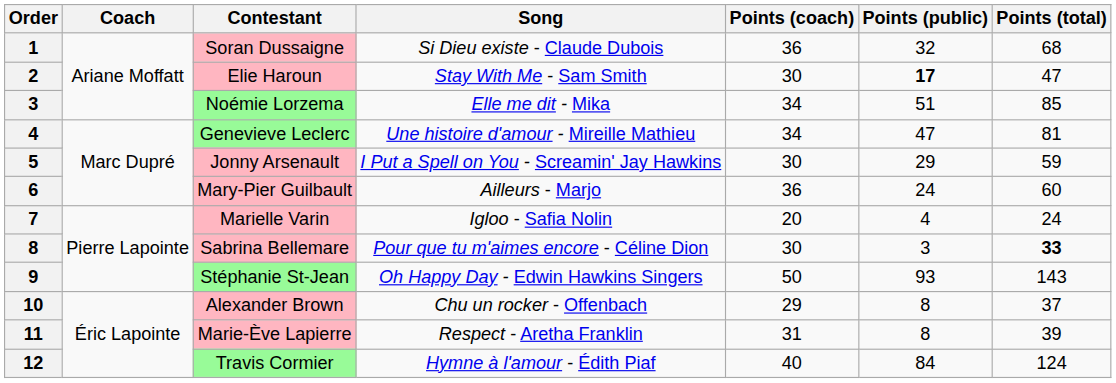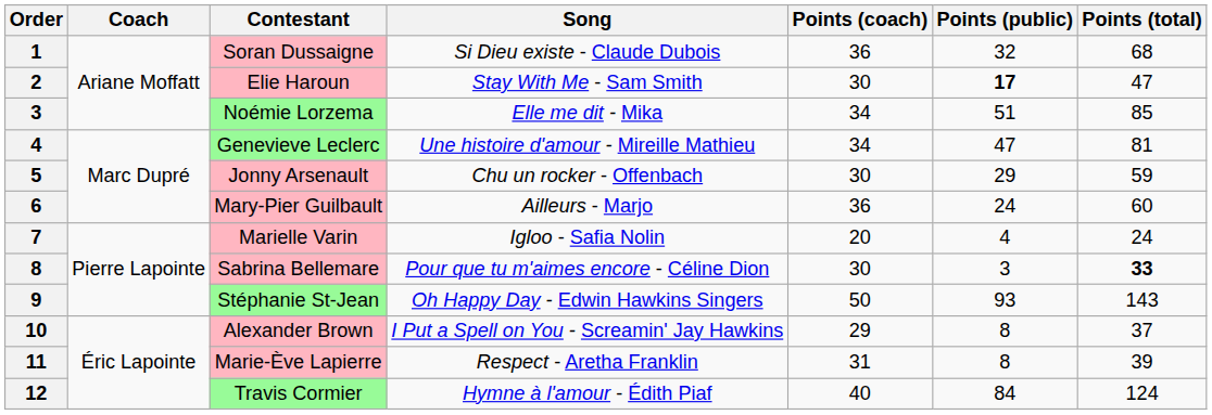 <table class="wikitable sortable" style="text-align: center; width: 40 %;" |->
 <tr>
 <th>Order</th>
 <th>Coach</th>
 <th>Contestant</th>
 <th>Song</th>
 <th><strong>Points (coach)</strong></th>
 <th>Points (public)</th>
 <th>Points (total)</th>
 </tr>
 <tr>
 <th><strong>1</strong></th>
 <td rowspan="3">Ariane Moffatt</td>
 <td style="background:lightpink">Soran Dussaigne</td>
 <td><em>Si Dieu existe</em> - <a href='#'>Claude Dubois</a></td>
 <td>36</td>
 <td>32</td>
 <td>68</td>
 </tr>
 <tr>
 <th>2</th>
 <td style="background:lightpink">Elie Haroun</td>
 <td><em><a href='#'>Stay With Me</a></em> - <a href='#'>Sam Smith</a></td>
 <td>30</td>
 <td><strong>17</strong></td>
 <td>47</td>
 </tr>
 <tr>
 <th>3</th>
 <td style="background:palegreen">Noémie Lorzema</td>
 <td><em><a href='#'>Elle me dit</a> -</em> <a href='#'>Mika</a></td>
 <td>34</td>
 <td>51</td>
 <td>85</td>
 </tr>
 <tr>
 <th><strong>4</strong></th>
 <td rowspan="3">Marc Dupré</td>
 <td style="background:palegreen">Genevieve Leclerc</td>
 <td><em><a href='#'>Une histoire d'amour</a> -</em> <a href='#'>Mireille Mathieu</a></td>
 <td>34</td>
 <td>47</td>
 <td>81</td>
 </tr>
 <tr>
 <th><strong>5</strong></th>
 <td style="background:lightpink">Jonny Arsenault</td>
-<td><em><a href='#'>I Put a Spell on You</a> -</em> <a href='#'>Screamin' Jay Hawkins</a></td>
+<td><em>Chu un rocker</em> - <a href='#'>Offenbach</a></td>
 <td>30</td>
 <td>29</td>
 <td>59</td>
 </tr>
 <tr>
 <th><strong>6</strong></th>
 <td style="background:lightpink">Mary-Pier Guilbault</td>
 <td><em>Ailleurs</em> - <a href='#'>Marjo</a></td>
 <td>36</td>
 <td>24</td>
 <td>60</td>
 </tr>
 <tr>
 <th><strong>7</strong></th>
 <td rowspan="3">Pierre Lapointe</td>
 <td style="background:lightpink">Marielle Varin</td>
 <td><em>Igloo</em> - <a href='#'>Safia Nolin</a></td>
 <td>20</td>
 <td>4</td>
 <td>24</td>
 </tr>
 <tr>
 <th><strong>8</strong></th>
 <td style="background:lightpink">Sabrina Bellemare</td>
 <td><em><a href='#'>Pour que tu m'aimes encore</a></em> - <a href='#'>Céline Dion</a></td>
 <td>30</td>
 <td>3</td>
 <td><strong>33</strong></td>
 </tr>
 <tr>
 <th><strong>9</strong></th>
 <td style="background:palegreen">Stéphanie St-Jean</td>
 <td><em><a href='#'>Oh Happy Day</a> -</em> <a href='#'>Edwin Hawkins Singers</a></td>
 <td>50</td>
 <td>93</td>
 <td>143</td>
 </tr>
 <tr>
 <th><strong>10</strong></th>
 <td rowspan="3">Éric Lapointe</td>
 <td style="background:lightpink">Alexander Brown</td>
-<td><em>Chu un rocker</em> - <a href='#'>Offenbach</a></td>
+<td><em><a href='#'>I Put a Spell on You</a> -</em> <a href='#'>Screamin' Jay Hawkins</a></td>
 <td>29</td>
 <td>8</td>
 <td>37</td>
 </tr>
 <tr>
 <th><strong>11</strong></th>
 <td style="background:lightpink">Marie-Ève Lapierre</td>
 <td><em>Respect</em> - <a href='#'>Aretha Franklin</a></td>
 <td>31</td>
 <td>8</td>
 <td>39</td>
 </tr>
 <tr>
 <th><strong>12</strong></th>
 <td style="background:palegreen">Travis Cormier</td>
 <td><em><a href='#'>Hymne à l'amour</a></em> - <a href='#'>Édith Piaf</a></td>
 <td>40</td>
 <td>84</td>
 <td>124</td>
 </tr>
 </table>
